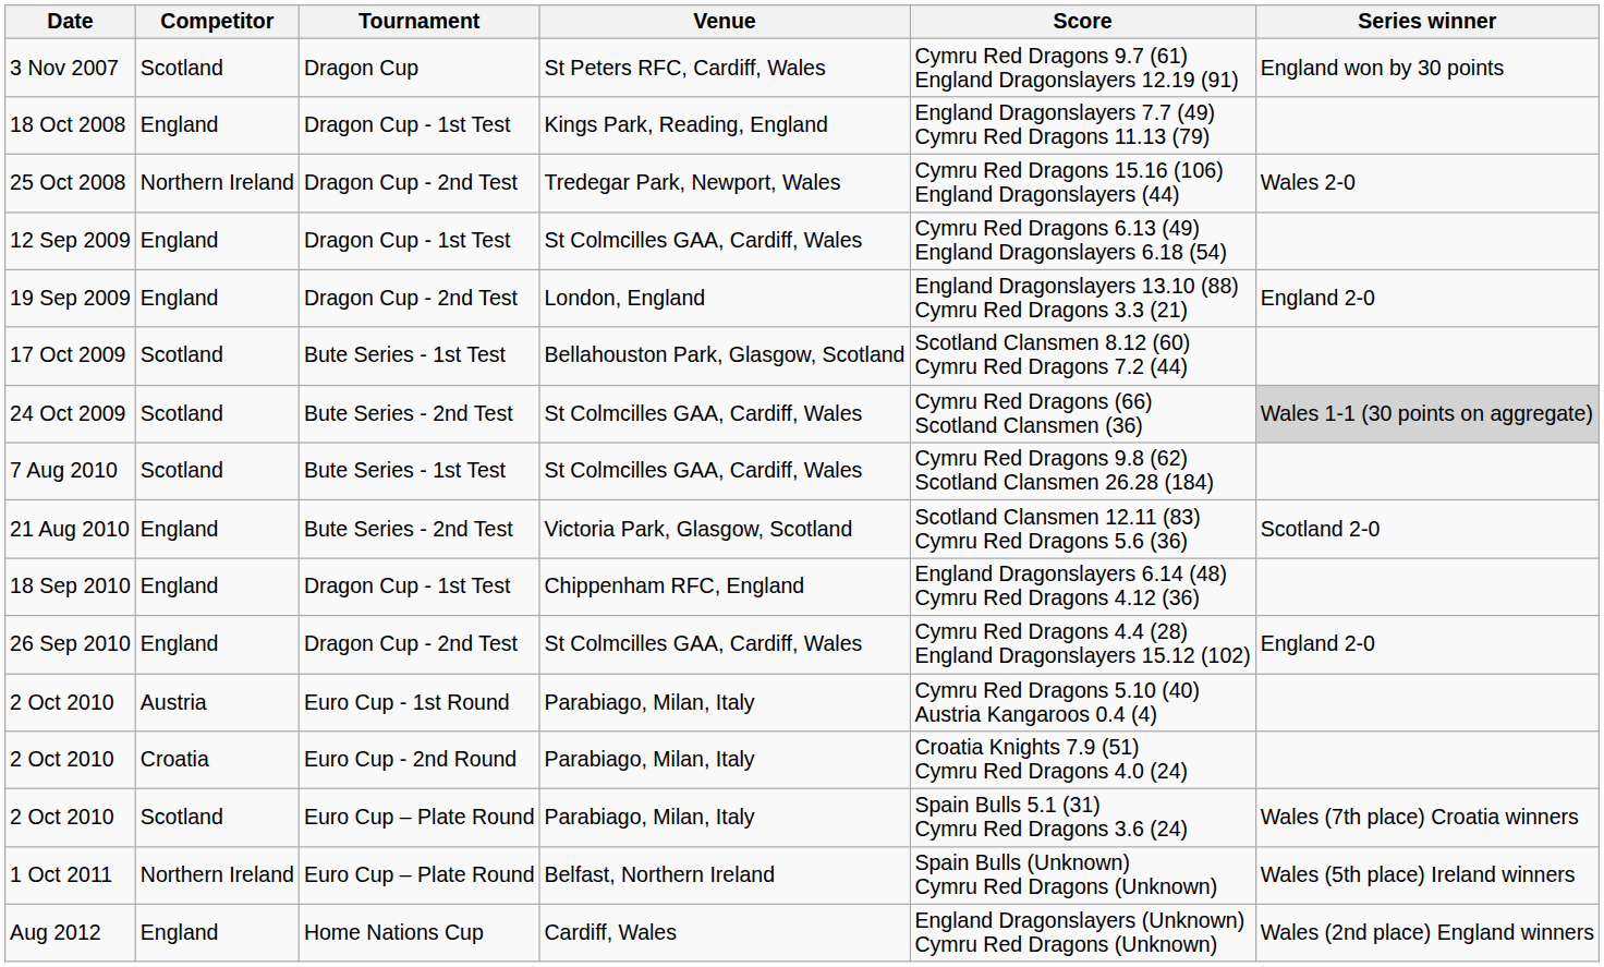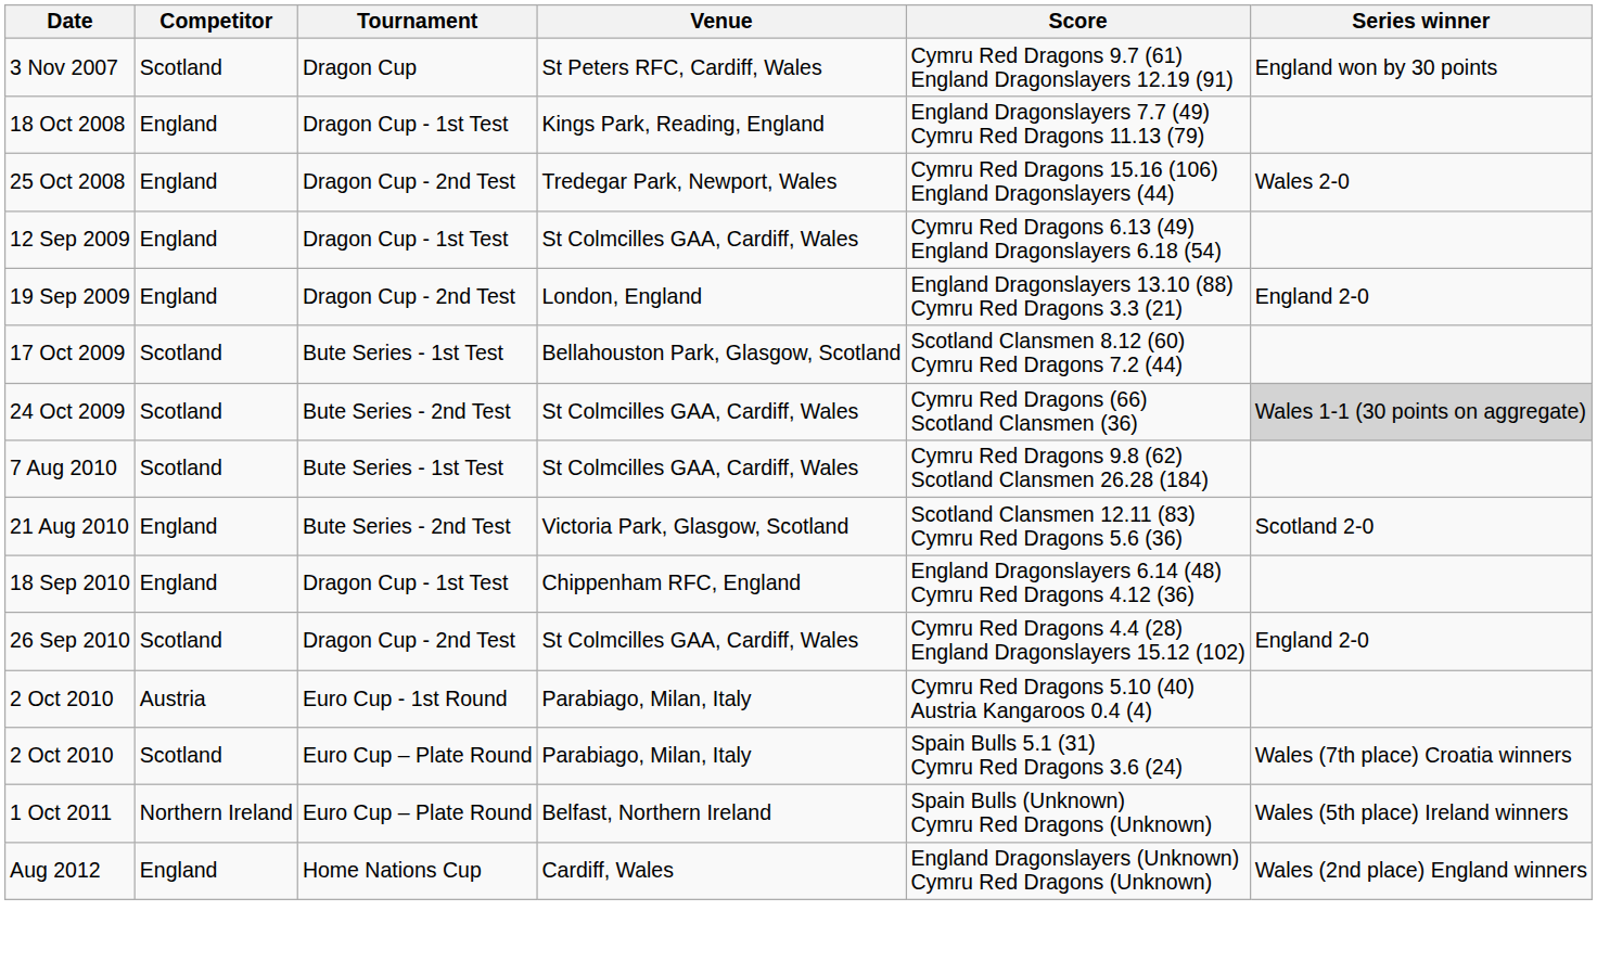 <table class="wikitable">
 <tr>
 <th>Date</th>
 <th>Competitor</th>
 <th>Tournament</th>
 <th>Venue</th>
 <th>Score</th>
 <th>Series winner</th>
 </tr>
 <tr>
 <td>3 Nov 2007</td>
 <td>Scotland</td>
 <td>Dragon Cup</td>
 <td>St Peters RFC, Cardiff, Wales</td>
 <td>Cymru Red Dragons 9.7 (61)<br>England Dragonslayers 12.19 (91)</td>
 <td>England won by 30 points</td>
 </tr>
 <tr>
 <td>18 Oct 2008</td>
 <td>England</td>
 <td>Dragon Cup - 1st Test</td>
 <td>Kings Park, Reading, England</td>
 <td>England Dragonslayers 7.7 (49)<br>Cymru Red Dragons 11.13 (79)</td>
 <td></td>
 </tr>
 <tr>
 <td>25 Oct 2008</td>
-<td>Northern Ireland</td>
+<td>England</td>
 <td>Dragon Cup - 2nd Test</td>
 <td>Tredegar Park, Newport, Wales</td>
 <td>Cymru Red Dragons 15.16 (106)<br>England Dragonslayers (44)</td>
 <td>Wales 2-0</td>
 </tr>
 <tr>
 <td>12 Sep 2009</td>
 <td>England</td>
 <td>Dragon Cup - 1st Test</td>
 <td>St Colmcilles GAA, Cardiff, Wales</td>
 <td>Cymru Red Dragons  6.13 (49)<br>England Dragonslayers  6.18 (54)</td>
 <td></td>
 </tr>
 <tr>
 <td>19 Sep 2009</td>
 <td>England</td>
 <td>Dragon Cup - 2nd Test</td>
 <td>London, England</td>
 <td>England Dragonslayers 13.10 (88)<br>Cymru Red Dragons 3.3 (21)</td>
 <td>England 2-0</td>
 </tr>
 <tr>
 <td>17 Oct 2009</td>
 <td>Scotland</td>
 <td>Bute Series - 1st Test</td>
 <td>Bellahouston Park, Glasgow, Scotland</td>
 <td>Scotland Clansmen 8.12 (60)<br>Cymru Red Dragons 7.2 (44)</td>
 <td></td>
 </tr>
 <tr>
 <td>24 Oct 2009</td>
 <td>Scotland</td>
 <td>Bute Series - 2nd Test</td>
 <td>St Colmcilles GAA, Cardiff, Wales</td>
 <td>Cymru Red Dragons (66)<br>Scotland Clansmen (36)</td>
 <td style="background: lightgrey;">Wales 1-1 (30 points on aggregate)</td>
 </tr>
 <tr>
 <td>7 Aug 2010</td>
 <td>Scotland</td>
 <td>Bute Series - 1st Test</td>
 <td>St Colmcilles GAA, Cardiff, Wales</td>
 <td>Cymru Red Dragons 9.8 (62)<br>Scotland Clansmen 26.28 (184)</td>
 <td></td>
 </tr>
 <tr>
 <td>21 Aug 2010</td>
 <td>England</td>
 <td>Bute Series - 2nd Test</td>
 <td>Victoria Park, Glasgow, Scotland</td>
 <td>Scotland Clansmen 12.11 (83)<br>Cymru Red Dragons 5.6 (36)</td>
 <td>Scotland 2-0</td>
 </tr>
 <tr>
 <td>18 Sep 2010</td>
 <td>England</td>
 <td>Dragon Cup - 1st Test</td>
 <td>Chippenham RFC, England</td>
 <td>England Dragonslayers 6.14 (48)<br>Cymru Red Dragons 4.12 (36)</td>
 <td></td>
 </tr>
 <tr>
 <td>26 Sep 2010</td>
-<td>England</td>
+<td>Scotland</td>
 <td>Dragon Cup - 2nd Test</td>
 <td>St Colmcilles GAA, Cardiff, Wales</td>
 <td>Cymru Red Dragons 4.4 (28)<br>England Dragonslayers 15.12 (102)</td>
 <td>England 2-0</td>
 </tr>
 <tr>
 <td>2 Oct 2010</td>
 <td>Austria</td>
 <td>Euro Cup - 1st Round</td>
 <td>Parabiago, Milan, Italy</td>
 <td>Cymru Red Dragons 5.10 (40)<br>Austria Kangaroos 0.4 (4)</td>
-<td></td>
-</tr>
-<tr>
-<td>2 Oct 2010</td>
-<td>Croatia</td>
-<td>Euro Cup - 2nd Round</td>
-<td>Parabiago, Milan, Italy</td>
-<td>Croatia Knights 7.9 (51)<br>Cymru Red Dragons 4.0 (24)</td>
 <td></td>
 </tr>
 <tr>
 <td>2 Oct 2010</td>
 <td>Scotland</td>
 <td>Euro Cup – Plate Round</td>
 <td>Parabiago, Milan, Italy</td>
 <td>Spain Bulls 5.1 (31)<br>Cymru Red Dragons 3.6 (24)</td>
 <td>Wales (7th place) Croatia winners</td>
 </tr>
 <tr>
 <td>1 Oct 2011</td>
 <td>Northern Ireland</td>
 <td>Euro Cup – Plate Round</td>
 <td>Belfast, Northern Ireland</td>
 <td>Spain Bulls (Unknown)<br>Cymru Red Dragons (Unknown)</td>
 <td>Wales (5th place) Ireland winners</td>
 </tr>
 <tr>
 <td>Aug 2012</td>
 <td>England</td>
 <td>Home Nations Cup</td>
 <td>Cardiff, Wales</td>
 <td>England Dragonslayers (Unknown)<br>Cymru Red Dragons (Unknown)</td>
 <td>Wales (2nd place) England winners</td>
 </tr>
 </table>
